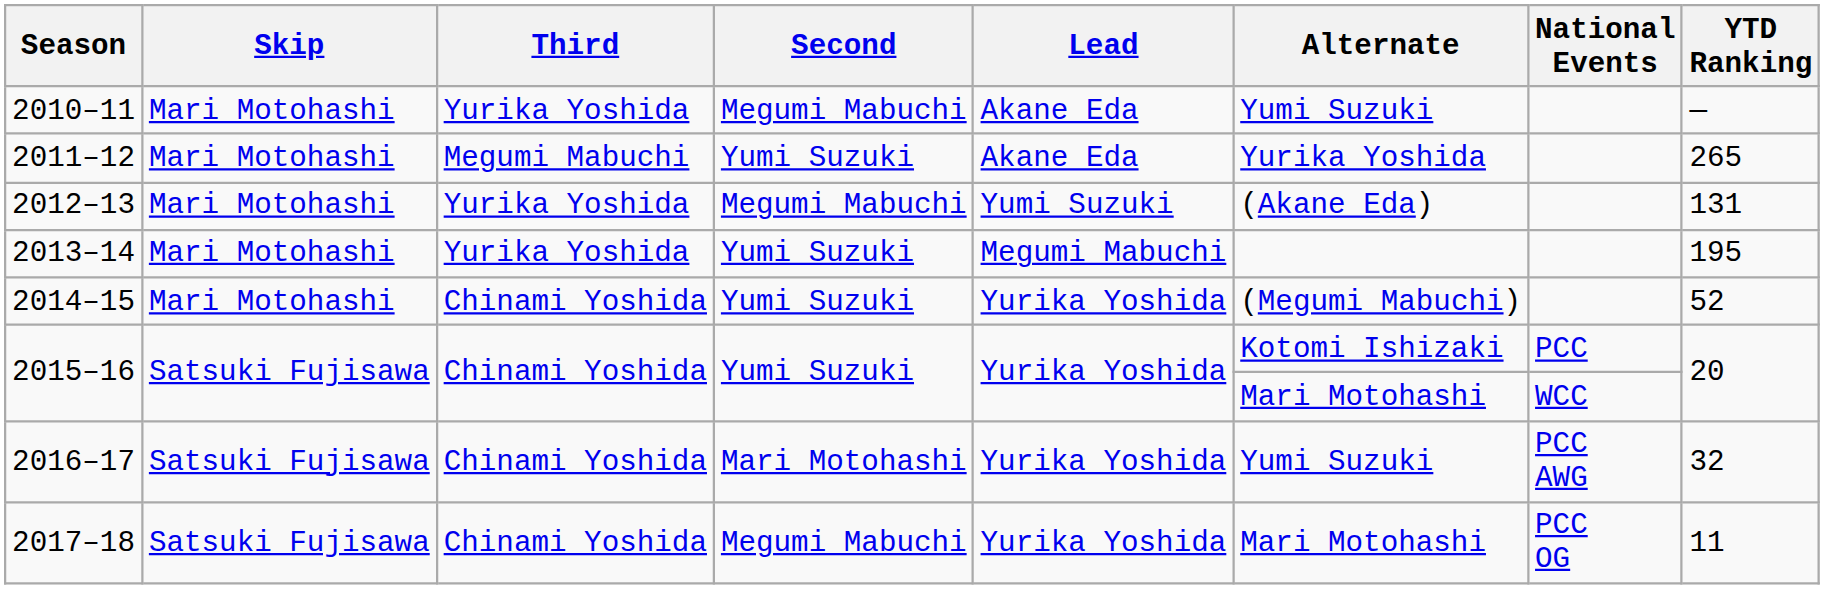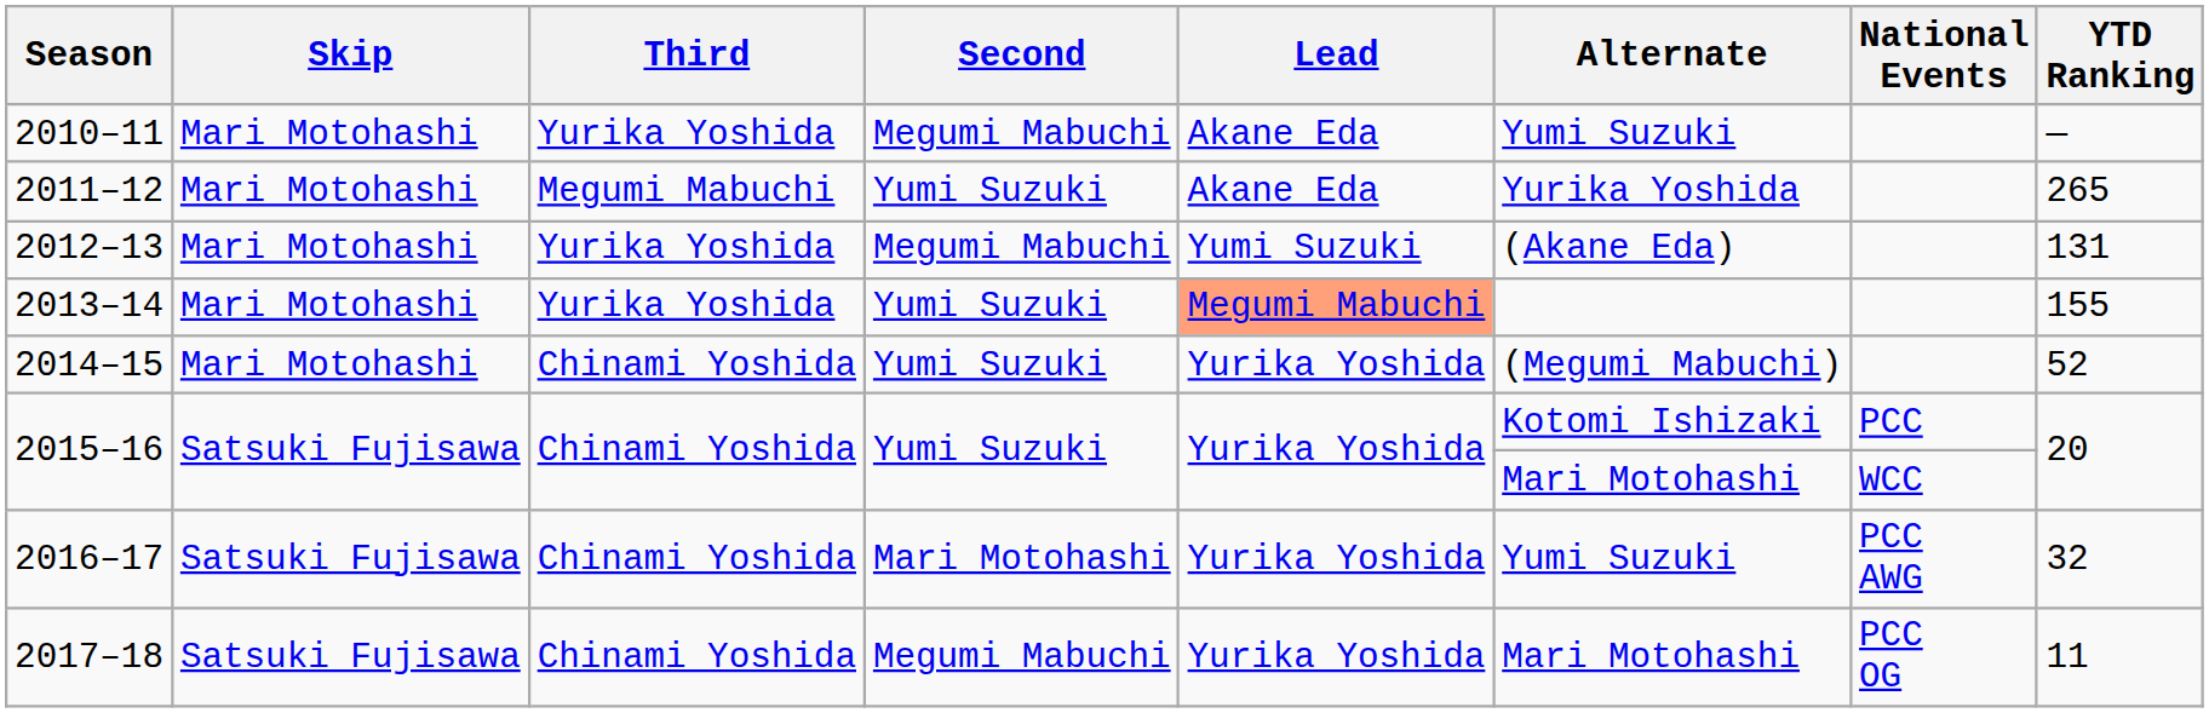 <table class="wikitable">
 <tr>
 <th>Season</th>
 <th><a href='#'>Skip</a></th>
 <th><a href='#'>Third</a></th>
 <th><a href='#'>Second</a></th>
 <th><a href='#'>Lead</a></th>
 <th>Alternate</th>
 <th>National<br>Events</th>
 <th>YTD<br>Ranking</th>
 </tr>
 <tr>
 <td>2010–11</td>
 <td><a href='#'>Mari Motohashi</a></td>
 <td><a href='#'>Yurika Yoshida</a></td>
 <td><a href='#'>Megumi Mabuchi</a></td>
 <td><a href='#'>Akane Eda</a></td>
 <td><a href='#'>Yumi Suzuki</a></td>
 <td></td>
 <td>—</td>
 </tr>
 <tr>
 <td>2011–12</td>
 <td><a href='#'>Mari Motohashi</a></td>
 <td><a href='#'>Megumi Mabuchi</a></td>
 <td><a href='#'>Yumi Suzuki</a></td>
 <td><a href='#'>Akane Eda</a></td>
 <td><a href='#'>Yurika Yoshida</a></td>
 <td></td>
 <td>265</td>
 </tr>
 <tr>
 <td>2012–13</td>
 <td><a href='#'>Mari Motohashi</a></td>
 <td><a href='#'>Yurika Yoshida</a></td>
 <td><a href='#'>Megumi Mabuchi</a></td>
 <td><a href='#'>Yumi Suzuki</a></td>
 <td>(<a href='#'>Akane Eda</a>)</td>
 <td></td>
 <td>131</td>
 </tr>
 <tr>
 <td>2013–14</td>
 <td><a href='#'>Mari Motohashi</a></td>
 <td><a href='#'>Yurika Yoshida</a></td>
 <td><a href='#'>Yumi Suzuki</a></td>
-<td><a href='#'>Megumi Mabuchi</a></td>
+<td style="background: lightsalmon;"><a href='#'>Megumi Mabuchi</a></td>
 <td></td>
 <td></td>
-<td>195</td>
+<td>155</td>
 </tr>
 <tr>
 <td>2014–15</td>
 <td><a href='#'>Mari Motohashi</a></td>
 <td><a href='#'>Chinami Yoshida</a></td>
 <td><a href='#'>Yumi Suzuki</a></td>
 <td><a href='#'>Yurika Yoshida</a></td>
 <td>(<a href='#'>Megumi Mabuchi</a>)</td>
 <td></td>
 <td>52</td>
 </tr>
 <tr>
 <td rowspan="2">2015–16</td>
 <td rowspan="2"><a href='#'>Satsuki Fujisawa</a></td>
 <td rowspan="2"><a href='#'>Chinami Yoshida</a></td>
 <td rowspan="2"><a href='#'>Yumi Suzuki</a></td>
 <td rowspan="2"><a href='#'>Yurika Yoshida</a></td>
 <td><a href='#'>Kotomi Ishizaki</a></td>
 <td><a href='#'>PCC</a></td>
 <td rowspan="2">20</td>
 </tr>
 <tr>
 <td><a href='#'>Mari Motohashi</a></td>
 <td><a href='#'>WCC</a></td>
 </tr>
 <tr>
 <td>2016–17</td>
 <td><a href='#'>Satsuki Fujisawa</a></td>
 <td><a href='#'>Chinami Yoshida</a></td>
 <td><a href='#'>Mari Motohashi</a></td>
 <td><a href='#'>Yurika Yoshida</a></td>
 <td><a href='#'>Yumi Suzuki</a></td>
 <td><a href='#'>PCC</a><br><a href='#'>AWG</a></td>
 <td>32</td>
 </tr>
 <tr>
 <td>2017–18</td>
 <td><a href='#'>Satsuki Fujisawa</a></td>
 <td><a href='#'>Chinami Yoshida</a></td>
 <td><a href='#'>Megumi Mabuchi</a></td>
 <td><a href='#'>Yurika Yoshida</a></td>
 <td><a href='#'>Mari Motohashi</a></td>
 <td><a href='#'>PCC</a><br><a href='#'>OG</a></td>
 <td>11</td>
 </tr>
 </table>
